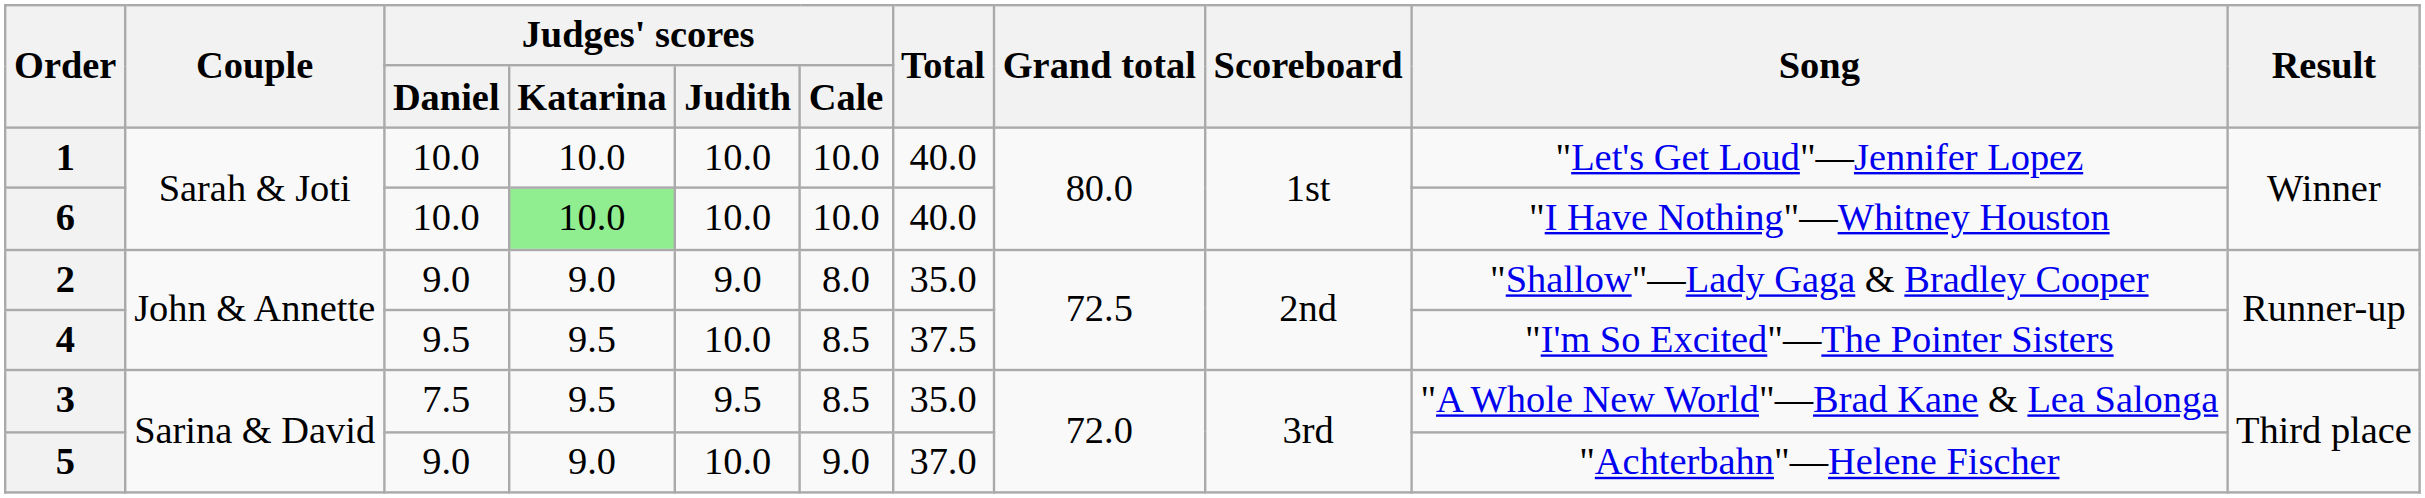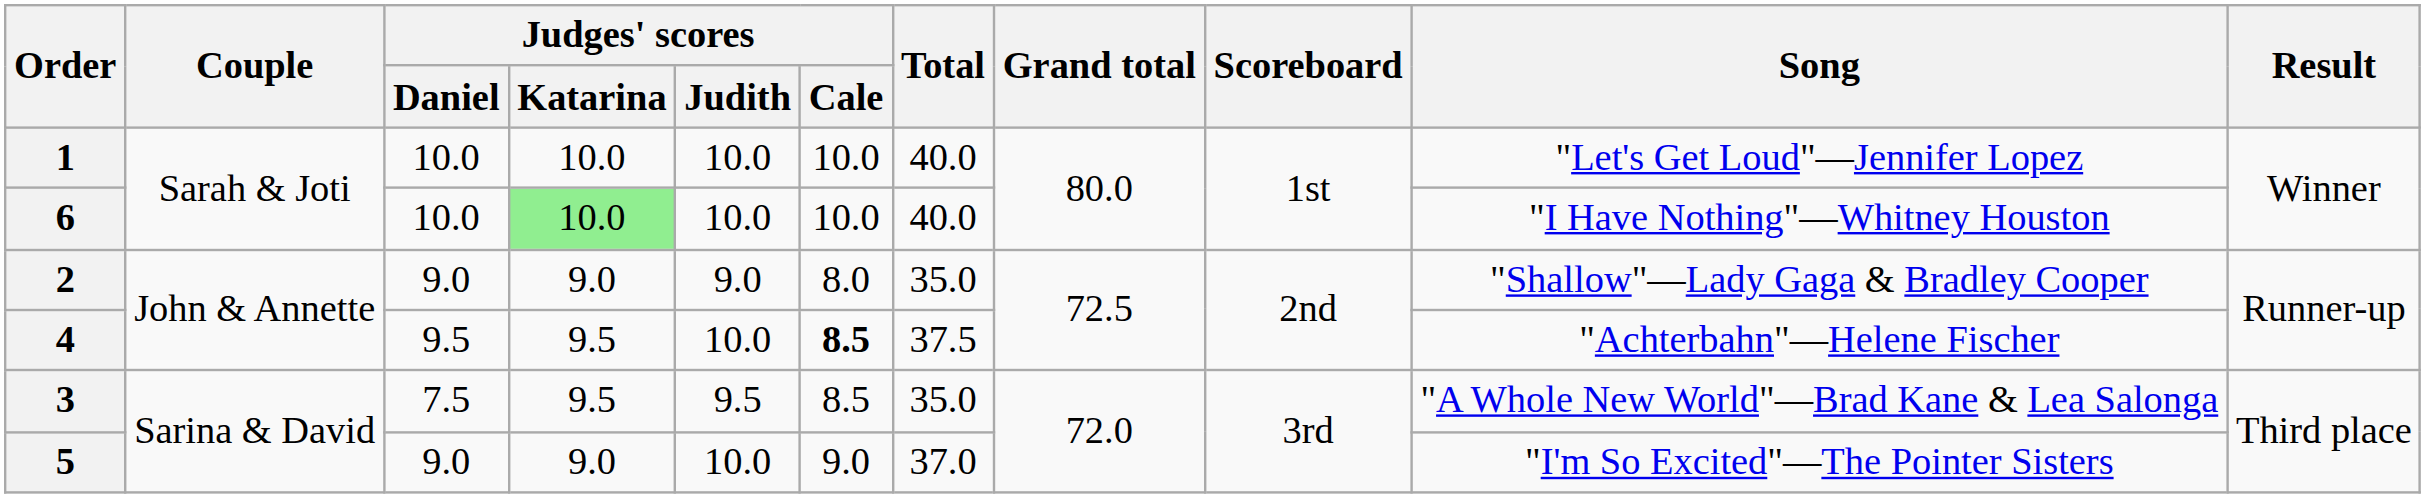 <table class="wikitable plainrowheaders" style="text-align:center;">
 <tr>
 <th scope="col" rowspan=2>Order</th>
 <th scope="col" rowspan=2>Couple</th>
 <th scope="col" colspan=4>Judges' scores</th>
 <th scope="col" rowspan=2>Total</th>
 <th scope="col" rowspan=2>Grand total</th>
 <th scope="col" rowspan=2>Scoreboard</th>
 <th scope="col" rowspan=2>Song</th>
 <th scope="col" rowspan=2>Result</th>
 </tr>
 <tr>
 <th scope="col">Daniel</th>
 <th>Katarina</th>
 <th>Judith</th>
 <th>Cale</th>
 </tr>
 <tr>
 <th scope="col">1</th>
 <td rowspan="2">Sarah & Joti</td>
 <td>10.0</td>
 <td>10.0</td>
 <td>10.0</td>
 <td>10.0</td>
 <td>40.0</td>
 <td rowspan="2">80.0</td>
 <td rowspan="2">1st</td>
 <td>"<a href='#'>Let's Get Loud</a>"—<a href='#'>Jennifer Lopez</a></td>
 <td rowspan="2">Winner</td>
 </tr>
 <tr>
 <th scope="col">6</th>
 <td>10.0</td>
 <td style="background: lightgreen;">10.0</td>
 <td>10.0</td>
 <td>10.0</td>
 <td>40.0</td>
 <td>"<a href='#'>I Have Nothing</a>"—<a href='#'>Whitney Houston</a></td>
 </tr>
 <tr>
 <th scope="col">2</th>
 <td rowspan="2">John & Annette</td>
 <td>9.0</td>
 <td>9.0</td>
 <td>9.0</td>
 <td>8.0</td>
 <td>35.0</td>
 <td rowspan="2">72.5</td>
 <td rowspan="2">2nd</td>
 <td>"<a href='#'>Shallow</a>"—<a href='#'>Lady Gaga</a> & <a href='#'>Bradley Cooper</a></td>
 <td rowspan="2">Runner-up</td>
 </tr>
 <tr>
 <th scope="col">4</th>
 <td>9.5</td>
 <td>9.5</td>
 <td>10.0</td>
-<td>8.5</td>
+<td><strong>8.5</strong></td>
 <td>37.5</td>
-<td>"<a href='#'>I'm So Excited</a>"—<a href='#'>The Pointer Sisters</a></td>
+<td>"<a href='#'>Achterbahn</a>"—<a href='#'>Helene Fischer</a></td>
 </tr>
 <tr>
 <th scope="col">3</th>
 <td rowspan="2">Sarina & David</td>
 <td>7.5</td>
 <td>9.5</td>
 <td>9.5</td>
 <td>8.5</td>
 <td>35.0</td>
 <td rowspan="2">72.0</td>
 <td rowspan="2">3rd</td>
 <td>"<a href='#'>A Whole New World</a>"—<a href='#'>Brad Kane</a> & <a href='#'>Lea Salonga</a></td>
 <td rowspan="2">Third place</td>
 </tr>
 <tr>
 <th scope="col">5</th>
 <td>9.0</td>
 <td>9.0</td>
 <td>10.0</td>
 <td>9.0</td>
 <td>37.0</td>
-<td>"<a href='#'>Achterbahn</a>"—<a href='#'>Helene Fischer</a></td>
+<td>"<a href='#'>I'm So Excited</a>"—<a href='#'>The Pointer Sisters</a></td>
 </tr>
 </table>
